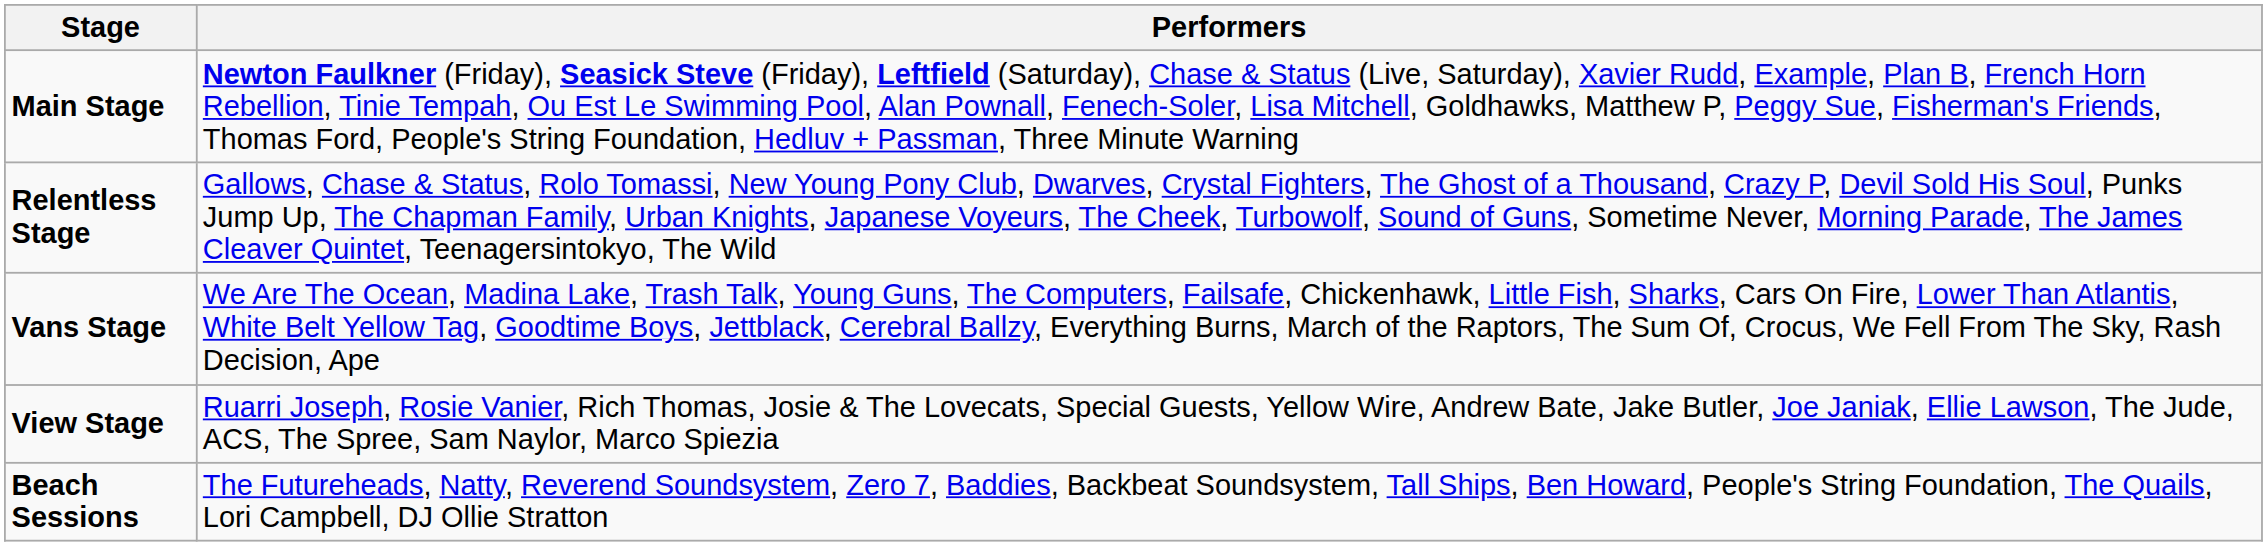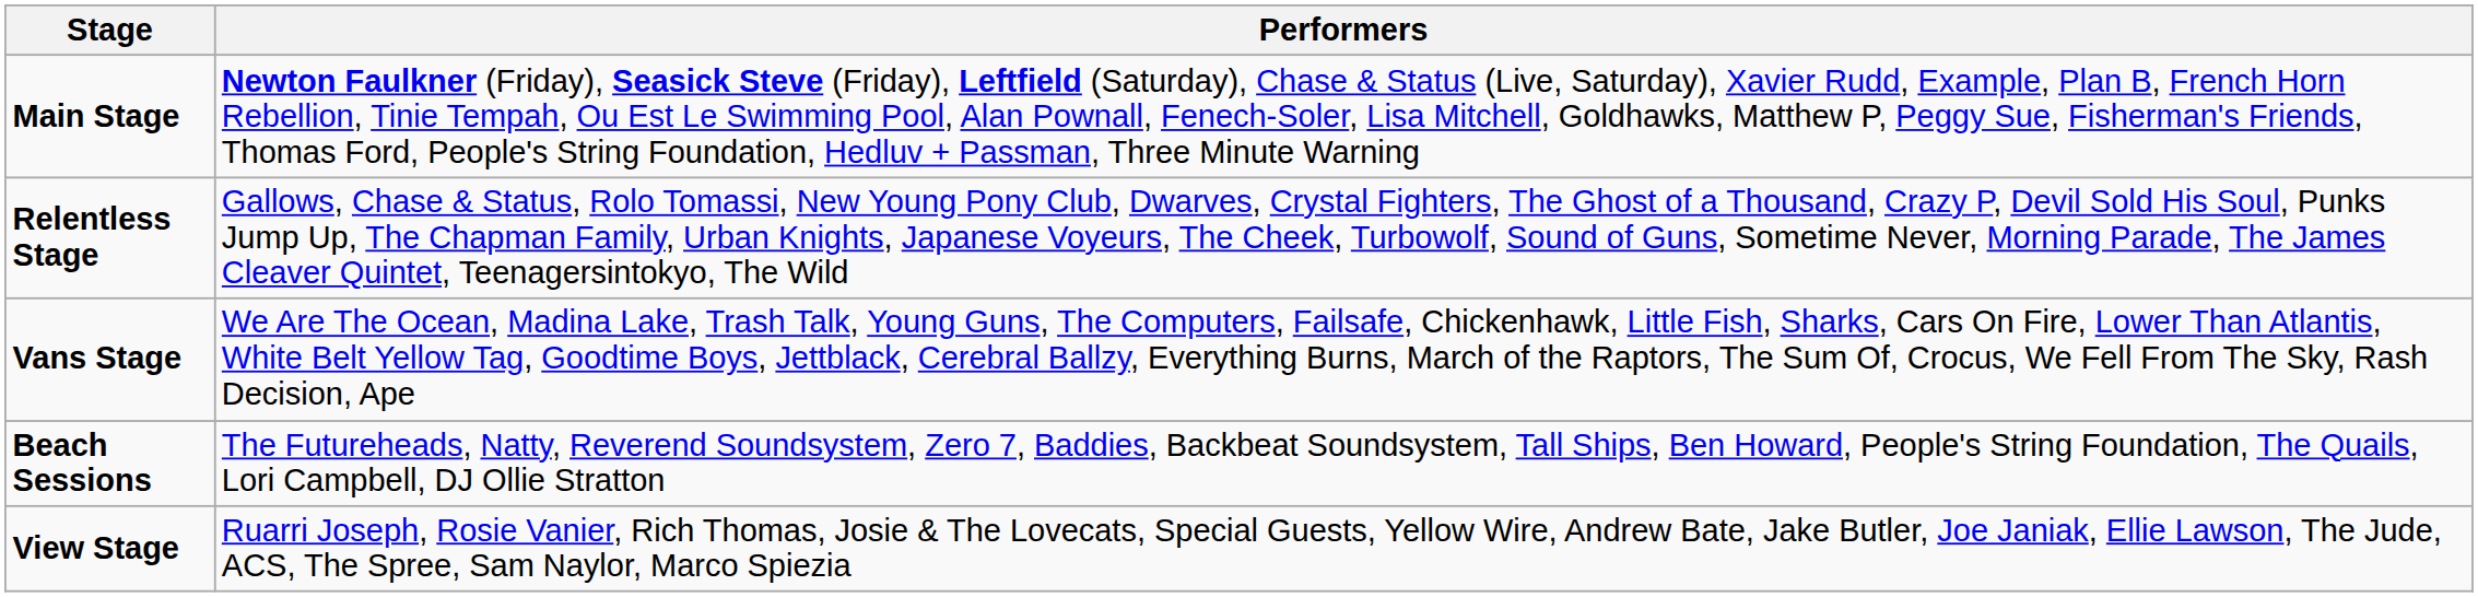 <table class="wikitable">
 <tr>
 <th><strong>Stage</strong></th>
 <th><strong>Performers</strong></th>
 </tr>
 <tr>
 <td><strong>Main Stage</strong></td>
 <td><strong><a href='#'>Newton Faulkner</a></strong> (Friday), <strong><a href='#'>Seasick Steve</a></strong> (Friday), <strong><a href='#'>Leftfield</a></strong> (Saturday), <a href='#'>Chase & Status</a> (Live, Saturday), <a href='#'>Xavier Rudd</a>, <a href='#'>Example</a>, <a href='#'>Plan B</a>, <a href='#'>French Horn Rebellion</a>, <a href='#'>Tinie Tempah</a>, <a href='#'>Ou Est Le Swimming Pool</a>, <a href='#'>Alan Pownall</a>, <a href='#'>Fenech-Soler</a>, <a href='#'>Lisa Mitchell</a>, Goldhawks, Matthew P, <a href='#'>Peggy Sue</a>, <a href='#'>Fisherman's Friends</a>, Thomas Ford, People's String Foundation, <a href='#'>Hedluv + Passman</a>, Three Minute Warning</td>
 </tr>
 <tr>
 <td><strong>Relentless Stage</strong></td>
 <td><a href='#'>Gallows</a>, <a href='#'>Chase & Status</a>, <a href='#'>Rolo Tomassi</a>, <a href='#'>New Young Pony Club</a>, <a href='#'>Dwarves</a>, <a href='#'>Crystal Fighters</a>, <a href='#'>The Ghost of a Thousand</a>, <a href='#'>Crazy P</a>, <a href='#'>Devil Sold His Soul</a>, Punks Jump Up, <a href='#'>The Chapman Family</a>, <a href='#'>Urban Knights</a>, <a href='#'>Japanese Voyeurs</a>, <a href='#'>The Cheek</a>, <a href='#'>Turbowolf</a>, <a href='#'>Sound of Guns</a>, Sometime Never, <a href='#'>Morning Parade</a>, <a href='#'>The James Cleaver Quintet</a>, Teenagersintokyo, The Wild</td>
 </tr>
 <tr>
 <td><strong>Vans Stage</strong></td>
 <td><a href='#'>We Are The Ocean</a>, <a href='#'>Madina Lake</a>, <a href='#'>Trash Talk</a>, <a href='#'>Young Guns</a>, <a href='#'>The Computers</a>, <a href='#'>Failsafe</a>, Chickenhawk, <a href='#'>Little Fish</a>, <a href='#'>Sharks</a>, Cars On Fire, <a href='#'>Lower Than Atlantis</a>, <a href='#'>White Belt Yellow Tag</a>, <a href='#'>Goodtime Boys</a>, <a href='#'>Jettblack</a>, <a href='#'>Cerebral Ballzy</a>, Everything Burns, March of the Raptors, The Sum Of, Crocus, We Fell From The Sky, Rash Decision, Ape</td>
 </tr>
 <tr>
+<td><strong>Beach Sessions</strong></td>
+<td><a href='#'>The Futureheads</a>, <a href='#'>Natty</a>, <a href='#'>Reverend Soundsystem</a>, <a href='#'>Zero 7</a>, <a href='#'>Baddies</a>, Backbeat Soundsystem, <a href='#'>Tall Ships</a>, <a href='#'>Ben Howard</a>, People's String Foundation, <a href='#'>The Quails</a>,  Lori Campbell, DJ Ollie Stratton</td>
+</tr>
+<tr>
 <td><strong>View Stage</strong></td>
 <td><a href='#'>Ruarri Joseph</a>, <a href='#'>Rosie Vanier</a>, Rich Thomas, Josie & The Lovecats, Special Guests, Yellow Wire, Andrew Bate, Jake Butler, <a href='#'>Joe Janiak</a>, <a href='#'>Ellie Lawson</a>, The Jude, ACS, The Spree, Sam Naylor, Marco Spiezia</td>
 </tr>
-<tr>
-<td><strong>Beach Sessions</strong></td>
-<td><a href='#'>The Futureheads</a>, <a href='#'>Natty</a>, <a href='#'>Reverend Soundsystem</a>, <a href='#'>Zero 7</a>, <a href='#'>Baddies</a>, Backbeat Soundsystem, <a href='#'>Tall Ships</a>, <a href='#'>Ben Howard</a>, People's String Foundation, <a href='#'>The Quails</a>,  Lori Campbell, DJ Ollie Stratton</td>
-</tr>
 </table>
